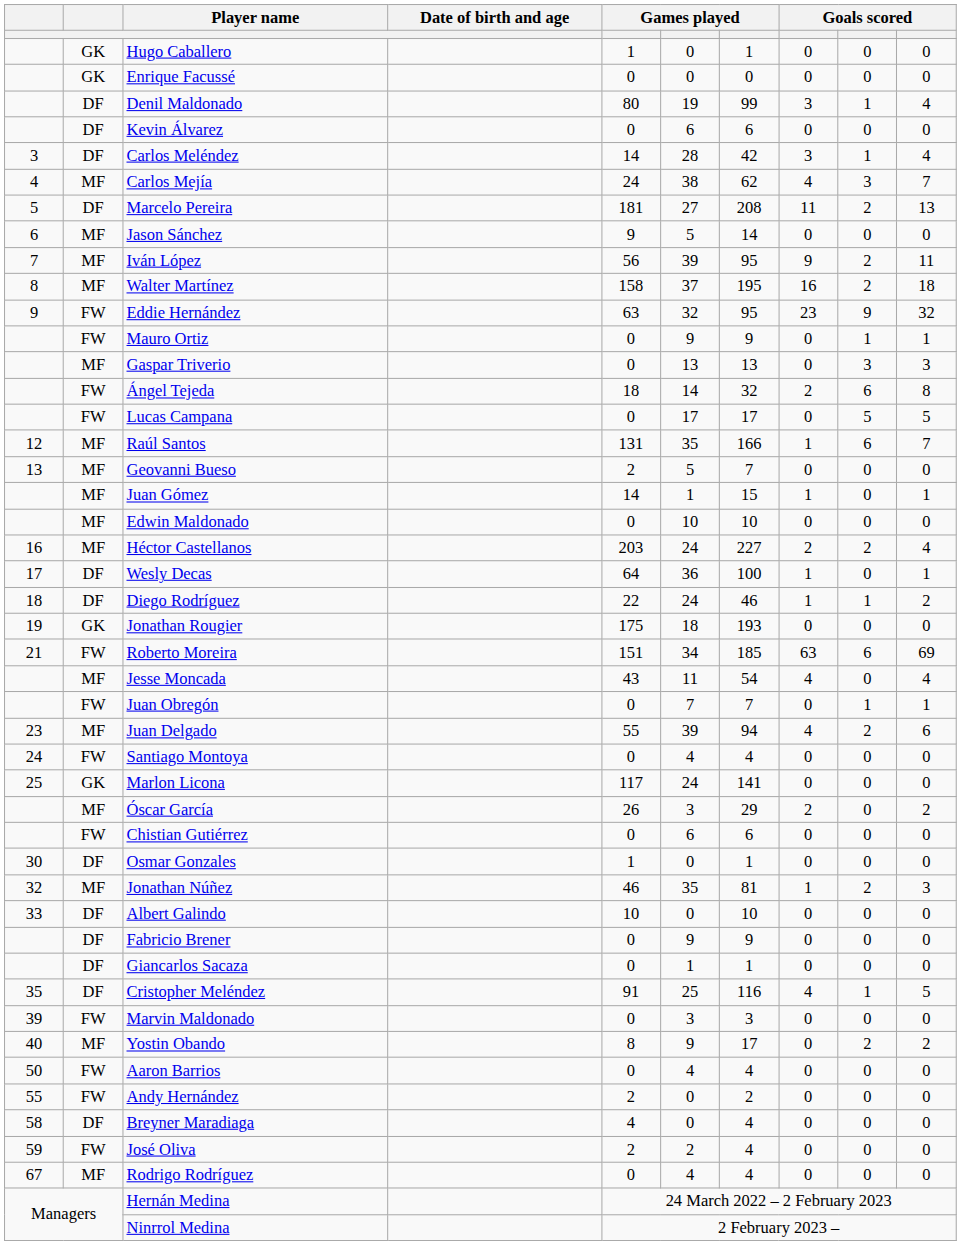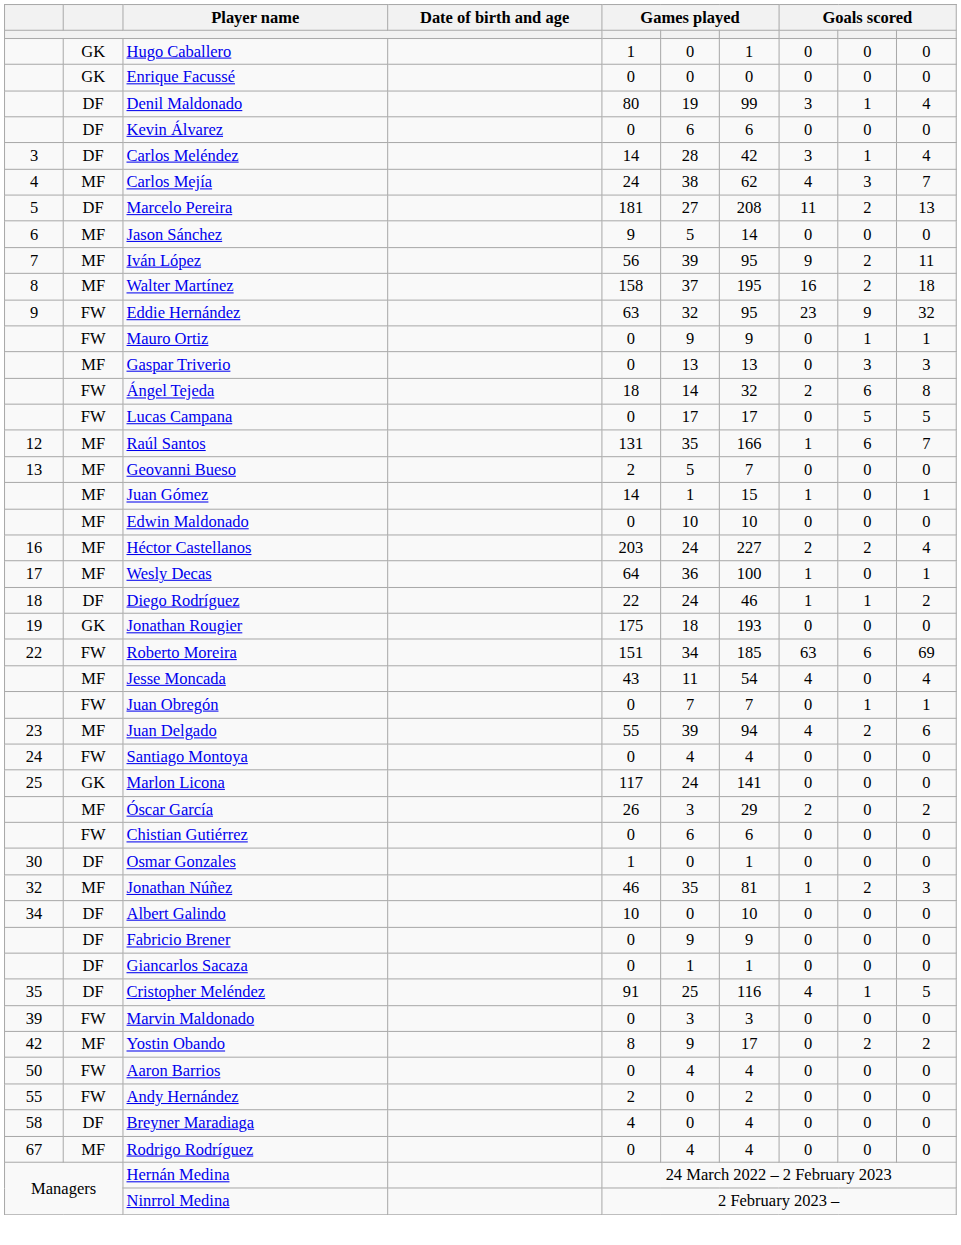 <table class="wikitable">
 <tr>
 <th width="50"></th>
 <th width="50"></th>
 <th width="250">Player name</th>
 <th width="200">Date of birth and age</th>
 <th width="150" colspan="3">Games played</th>
 <th width="150" colspan="3">Goals scored</th>
 </tr>
 <tr>
 <th colspan="4"></th>
 <th width="50"></th>
 <th width="50"></th>
 <th width="50"></th>
 <th width="50"></th>
 <th width="50"></th>
 <th width="50"></th>
 </tr>
 <tr align="center">
 <td></td>
 <td>GK</td>
 <td align="left"> <a href='#'>Hugo Caballero</a></td>
 <td></td>
 <td>1</td>
 <td>0</td>
 <td>1</td>
 <td>0</td>
 <td>0</td>
 <td>0</td>
 </tr>
 <tr align="center">
 <td></td>
 <td>GK</td>
 <td align="left"> <a href='#'>Enrique Facussé</a></td>
 <td></td>
 <td>0</td>
 <td>0</td>
 <td>0</td>
 <td>0</td>
 <td>0</td>
 <td>0</td>
 </tr>
 <tr align="center">
 <td></td>
 <td>DF</td>
 <td align="left"> <a href='#'>Denil Maldonado</a></td>
 <td></td>
 <td>80</td>
 <td>19</td>
 <td>99</td>
 <td>3</td>
 <td>1</td>
 <td>4</td>
 </tr>
 <tr align="center">
 <td></td>
 <td>DF</td>
 <td align="left"> <a href='#'>Kevin Álvarez</a></td>
 <td></td>
 <td>0</td>
 <td>6</td>
 <td>6</td>
 <td>0</td>
 <td>0</td>
 <td>0</td>
 </tr>
 <tr align="center">
 <td>3</td>
 <td>DF</td>
 <td align="left"> <a href='#'>Carlos Meléndez</a></td>
 <td></td>
 <td>14</td>
 <td>28</td>
 <td>42</td>
 <td>3</td>
 <td>1</td>
 <td>4</td>
 </tr>
 <tr align="center">
 <td>4</td>
 <td>MF</td>
 <td align="left"> <a href='#'>Carlos Mejía</a></td>
 <td></td>
 <td>24</td>
 <td>38</td>
 <td>62</td>
 <td>4</td>
 <td>3</td>
 <td>7</td>
 </tr>
 <tr align="center">
 <td>5</td>
 <td>DF</td>
 <td align="left"> <a href='#'>Marcelo Pereira</a></td>
 <td></td>
 <td>181</td>
 <td>27</td>
 <td>208</td>
 <td>11</td>
 <td>2</td>
 <td>13</td>
 </tr>
 <tr align="center">
 <td>6</td>
 <td>MF</td>
 <td align="left"> <a href='#'>Jason Sánchez</a></td>
 <td></td>
 <td>9</td>
 <td>5</td>
 <td>14</td>
 <td>0</td>
 <td>0</td>
 <td>0</td>
 </tr>
 <tr align="center">
 <td>7</td>
 <td>MF</td>
 <td align="left"> <a href='#'>Iván López</a></td>
 <td></td>
 <td>56</td>
 <td>39</td>
 <td>95</td>
 <td>9</td>
 <td>2</td>
 <td>11</td>
 </tr>
 <tr align="center">
 <td>8</td>
 <td>MF</td>
 <td align="left"> <a href='#'>Walter Martínez</a></td>
 <td></td>
 <td>158</td>
 <td>37</td>
 <td>195</td>
 <td>16</td>
 <td>2</td>
 <td>18</td>
 </tr>
 <tr align="center">
 <td>9</td>
 <td>FW</td>
 <td align="left"> <a href='#'>Eddie Hernández</a></td>
 <td></td>
 <td>63</td>
 <td>32</td>
 <td>95</td>
 <td>23</td>
 <td>9</td>
 <td>32</td>
 </tr>
 <tr align="center">
 <td></td>
 <td>FW</td>
 <td align="left"> <a href='#'>Mauro Ortiz</a></td>
 <td></td>
 <td>0</td>
 <td>9</td>
 <td>9</td>
 <td>0</td>
 <td>1</td>
 <td>1</td>
 </tr>
 <tr align="center">
 <td></td>
 <td>MF</td>
 <td align="left"> <a href='#'>Gaspar Triverio</a></td>
 <td></td>
 <td>0</td>
 <td>13</td>
 <td>13</td>
 <td>0</td>
 <td>3</td>
 <td>3</td>
 </tr>
 <tr align="center">
 <td></td>
 <td>FW</td>
 <td align="left"> <a href='#'>Ángel Tejeda</a></td>
 <td></td>
 <td>18</td>
 <td>14</td>
 <td>32</td>
 <td>2</td>
 <td>6</td>
 <td>8</td>
 </tr>
 <tr align="center">
 <td></td>
 <td>FW</td>
 <td align="left"> <a href='#'>Lucas Campana</a></td>
 <td></td>
 <td>0</td>
 <td>17</td>
 <td>17</td>
 <td>0</td>
 <td>5</td>
 <td>5</td>
 </tr>
 <tr align="center">
 <td>12</td>
 <td>MF</td>
 <td align="left"> <a href='#'>Raúl Santos</a></td>
 <td></td>
 <td>131</td>
 <td>35</td>
 <td>166</td>
 <td>1</td>
 <td>6</td>
 <td>7</td>
 </tr>
 <tr align="center">
 <td>13</td>
 <td>MF</td>
 <td align="left"> <a href='#'>Geovanni Bueso</a></td>
 <td></td>
 <td>2</td>
 <td>5</td>
 <td>7</td>
 <td>0</td>
 <td>0</td>
 <td>0</td>
 </tr>
 <tr align="center">
 <td></td>
 <td>MF</td>
 <td align="left"> <a href='#'>Juan Gómez</a></td>
 <td></td>
 <td>14</td>
 <td>1</td>
 <td>15</td>
 <td>1</td>
 <td>0</td>
 <td>1</td>
 </tr>
 <tr align="center">
 <td></td>
 <td>MF</td>
 <td align="left"> <a href='#'>Edwin Maldonado</a></td>
 <td></td>
 <td>0</td>
 <td>10</td>
 <td>10</td>
 <td>0</td>
 <td>0</td>
 <td>0</td>
 </tr>
 <tr align="center">
 <td>16</td>
 <td>MF</td>
 <td align="left"> <a href='#'>Héctor Castellanos</a></td>
 <td></td>
 <td>203</td>
 <td>24</td>
 <td>227</td>
 <td>2</td>
 <td>2</td>
 <td>4</td>
 </tr>
 <tr align="center">
 <td>17</td>
-<td>DF</td>
+<td>MF</td>
 <td align="left"> <a href='#'>Wesly Decas</a></td>
 <td></td>
 <td>64</td>
 <td>36</td>
 <td>100</td>
 <td>1</td>
 <td>0</td>
 <td>1</td>
 </tr>
 <tr align="center">
 <td>18</td>
 <td>DF</td>
 <td align="left"> <a href='#'>Diego Rodríguez</a></td>
 <td></td>
 <td>22</td>
 <td>24</td>
 <td>46</td>
 <td>1</td>
 <td>1</td>
 <td>2</td>
 </tr>
 <tr align="center">
 <td>19</td>
 <td>GK</td>
 <td align="left"> <a href='#'>Jonathan Rougier</a></td>
 <td></td>
 <td>175</td>
 <td>18</td>
 <td>193</td>
 <td>0</td>
 <td>0</td>
 <td>0</td>
 </tr>
 <tr align="center">
-<td>21</td>
+<td>22</td>
 <td>FW</td>
 <td align="left"> <a href='#'>Roberto Moreira</a></td>
 <td></td>
 <td>151</td>
 <td>34</td>
 <td>185</td>
 <td>63</td>
 <td>6</td>
 <td>69</td>
 </tr>
 <tr align="center">
 <td></td>
 <td>MF</td>
 <td align="left"> <a href='#'>Jesse Moncada</a></td>
 <td></td>
 <td>43</td>
 <td>11</td>
 <td>54</td>
 <td>4</td>
 <td>0</td>
 <td>4</td>
 </tr>
 <tr align="center">
 <td></td>
 <td>FW</td>
 <td align="left"> <a href='#'>Juan Obregón</a></td>
 <td></td>
 <td>0</td>
 <td>7</td>
 <td>7</td>
 <td>0</td>
 <td>1</td>
 <td>1</td>
 </tr>
 <tr align="center">
 <td>23</td>
 <td>MF</td>
 <td align="left"> <a href='#'>Juan Delgado</a></td>
 <td></td>
 <td>55</td>
 <td>39</td>
 <td>94</td>
 <td>4</td>
 <td>2</td>
 <td>6</td>
 </tr>
 <tr align="center">
 <td>24</td>
 <td>FW</td>
 <td align="left"> <a href='#'>Santiago Montoya</a></td>
 <td></td>
 <td>0</td>
 <td>4</td>
 <td>4</td>
 <td>0</td>
 <td>0</td>
 <td>0</td>
 </tr>
 <tr align="center">
 <td>25</td>
 <td>GK</td>
 <td align="left"> <a href='#'>Marlon Licona</a></td>
 <td></td>
 <td>117</td>
 <td>24</td>
 <td>141</td>
 <td>0</td>
 <td>0</td>
 <td>0</td>
 </tr>
 <tr align="center">
 <td></td>
 <td>MF</td>
 <td align="left"> <a href='#'>Óscar García</a></td>
 <td></td>
 <td>26</td>
 <td>3</td>
 <td>29</td>
 <td>2</td>
 <td>0</td>
 <td>2</td>
 </tr>
 <tr align="center">
 <td></td>
 <td>FW</td>
 <td align="left"> <a href='#'>Chistian Gutiérrez</a></td>
 <td></td>
 <td>0</td>
 <td>6</td>
 <td>6</td>
 <td>0</td>
 <td>0</td>
 <td>0</td>
 </tr>
 <tr align="center">
 <td>30</td>
 <td>DF</td>
 <td align="left"> <a href='#'>Osmar Gonzales</a></td>
 <td></td>
 <td>1</td>
 <td>0</td>
 <td>1</td>
 <td>0</td>
 <td>0</td>
 <td>0</td>
 </tr>
 <tr align="center">
 <td>32</td>
 <td>MF</td>
 <td align="left"> <a href='#'>Jonathan Núñez</a></td>
 <td></td>
 <td>46</td>
 <td>35</td>
 <td>81</td>
 <td>1</td>
 <td>2</td>
 <td>3</td>
 </tr>
 <tr align="center">
-<td>33</td>
+<td>34</td>
 <td>DF</td>
 <td align="left"> <a href='#'>Albert Galindo</a></td>
 <td></td>
 <td>10</td>
 <td>0</td>
 <td>10</td>
 <td>0</td>
 <td>0</td>
 <td>0</td>
 </tr>
 <tr align="center">
 <td></td>
 <td>DF</td>
 <td align="left"> <a href='#'>Fabricio Brener</a></td>
 <td></td>
 <td>0</td>
 <td>9</td>
 <td>9</td>
 <td>0</td>
 <td>0</td>
 <td>0</td>
 </tr>
 <tr align="center">
 <td></td>
 <td>DF</td>
 <td align="left"> <a href='#'>Giancarlos Sacaza</a></td>
 <td></td>
 <td>0</td>
 <td>1</td>
 <td>1</td>
 <td>0</td>
 <td>0</td>
 <td>0</td>
 </tr>
 <tr align="center">
 <td>35</td>
 <td>DF</td>
 <td align="left"> <a href='#'>Cristopher Meléndez</a></td>
 <td></td>
 <td>91</td>
 <td>25</td>
 <td>116</td>
 <td>4</td>
 <td>1</td>
 <td>5</td>
 </tr>
 <tr align="center">
 <td>39</td>
 <td>FW</td>
 <td align="left"> <a href='#'>Marvin Maldonado</a></td>
 <td></td>
 <td>0</td>
 <td>3</td>
 <td>3</td>
 <td>0</td>
 <td>0</td>
 <td>0</td>
 </tr>
 <tr align="center">
-<td>40</td>
+<td>42</td>
 <td>MF</td>
 <td align="left"> <a href='#'>Yostin Obando</a></td>
 <td></td>
 <td>8</td>
 <td>9</td>
 <td>17</td>
 <td>0</td>
 <td>2</td>
 <td>2</td>
 </tr>
 <tr align="center">
 <td>50</td>
 <td>FW</td>
 <td align="left"> <a href='#'>Aaron Barrios</a></td>
 <td></td>
 <td>0</td>
 <td>4</td>
 <td>4</td>
 <td>0</td>
 <td>0</td>
 <td>0</td>
 </tr>
 <tr align="center">
 <td>55</td>
 <td>FW</td>
 <td align="left"> <a href='#'>Andy Hernández</a></td>
 <td></td>
 <td>2</td>
 <td>0</td>
 <td>2</td>
 <td>0</td>
 <td>0</td>
 <td>0</td>
 </tr>
 <tr align="center">
 <td>58</td>
 <td>DF</td>
 <td align="left"> <a href='#'>Breyner Maradiaga</a></td>
 <td></td>
 <td>4</td>
 <td>0</td>
 <td>4</td>
 <td>0</td>
 <td>0</td>
 <td>0</td>
 </tr>
 <tr align="center">
-<td>59</td>
-<td>FW</td>
-<td align="left"> <a href='#'>José Oliva</a></td>
-<td></td>
-<td>2</td>
-<td>2</td>
-<td>4</td>
-<td>0</td>
-<td>0</td>
-<td>0</td>
-</tr>
-<tr align="center">
 <td>67</td>
 <td>MF</td>
 <td align="left"> <a href='#'>Rodrigo Rodríguez</a></td>
 <td></td>
 <td>0</td>
 <td>4</td>
 <td>4</td>
 <td>0</td>
 <td>0</td>
 <td>0</td>
 </tr>
 <tr align="center">
 <td colspan="2" rowspan=2>Managers</td>
 <td align="left"> <a href='#'>Hernán Medina</a></td>
 <td></td>
 <td colspan="6">24 March 2022 – 2 February 2023</td>
 </tr>
 <tr align="center">
 <td align="left"> <a href='#'>Ninrrol Medina</a></td>
 <td></td>
 <td colspan="6">2 February 2023 –</td>
 </tr>
 </table>
